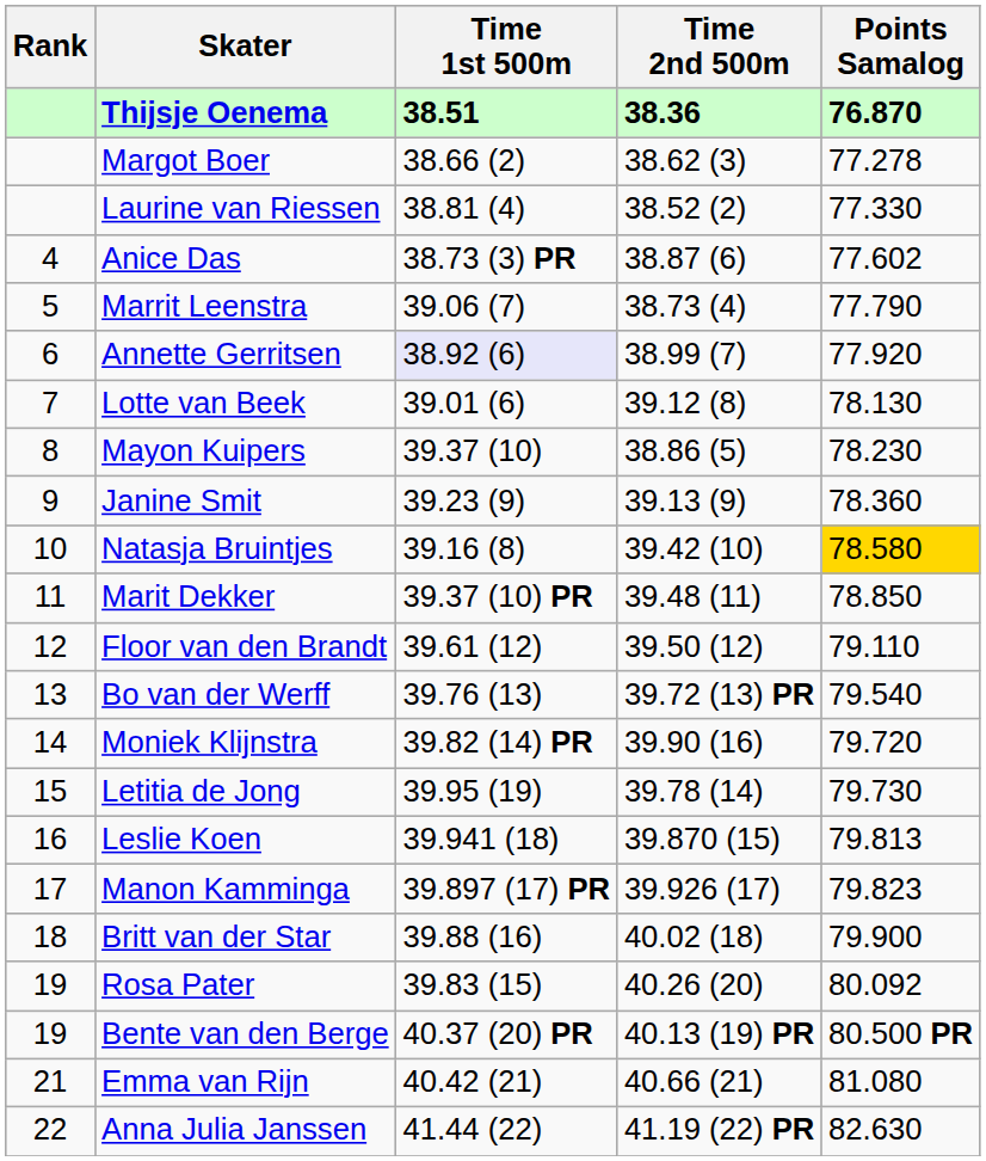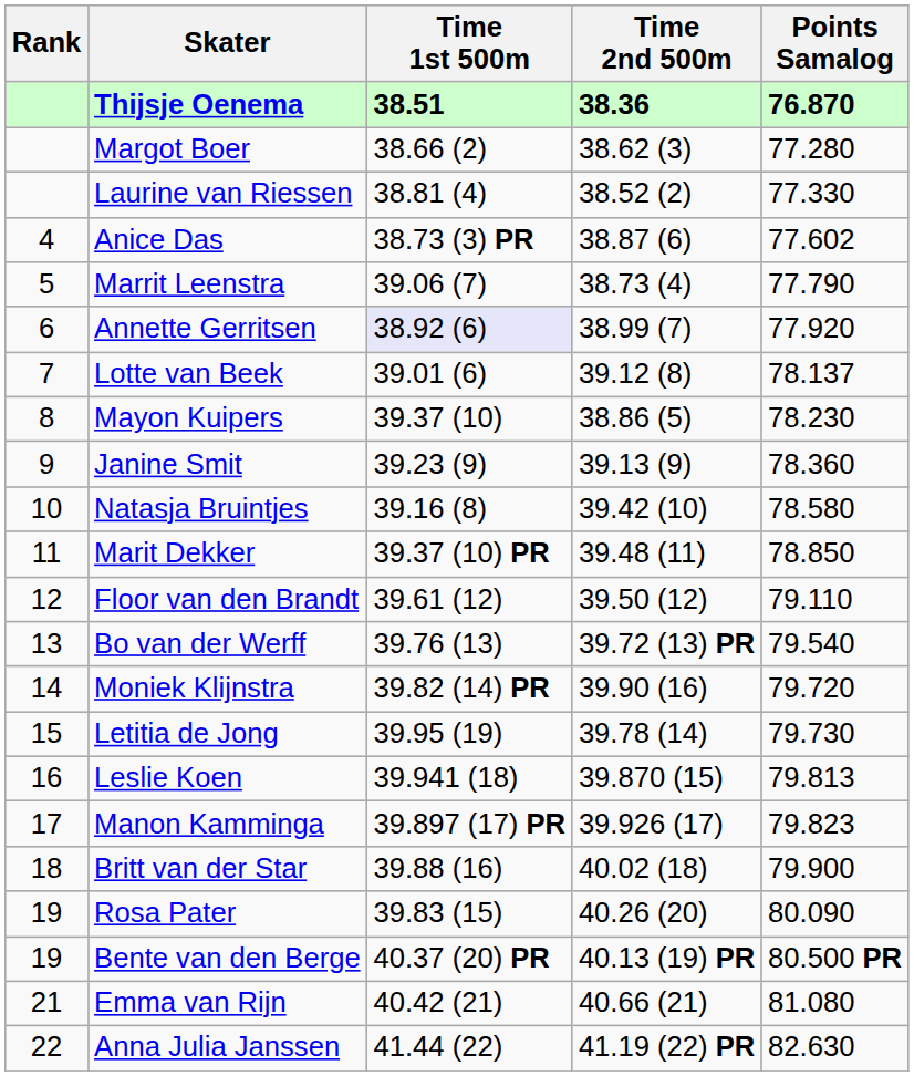 <table class="wikitable sortable" style="text-align:left">
 <tr>
 <th>Rank</th>
 <th>Skater</th>
 <th>Time <br> 1st 500m</th>
 <th>Time <br> 2nd 500m</th>
 <th>Points <br> Samalog</th>
 </tr>
 <tr bgcolor=ccffcc>
 <td align="center"></td>
 <td><strong><a href='#'>Thijsje Oenema</a></strong></td>
 <td><strong>38.51</strong> </td>
 <td><strong>38.36</strong> </td>
 <td><strong>76.870</strong></td>
 </tr>
 <tr>
 <td align="center"></td>
 <td><a href='#'>Margot Boer</a></td>
 <td>38.66 (2)</td>
 <td>38.62 (3)</td>
-<td>77.278</td>
+<td>77.280</td>
 </tr>
 <tr>
 <td align="center"></td>
 <td><a href='#'>Laurine van Riessen</a></td>
 <td>38.81 (4)</td>
 <td>38.52 (2)</td>
 <td>77.330</td>
 </tr>
 <tr>
 <td align="center">4</td>
 <td><a href='#'>Anice Das</a></td>
 <td>38.73 (3) <strong>PR</strong></td>
 <td>38.87 (6)</td>
 <td>77.602</td>
 </tr>
 <tr>
 <td align="center">5</td>
 <td><a href='#'>Marrit Leenstra</a></td>
 <td>39.06 (7)</td>
 <td>38.73 (4)</td>
 <td>77.790</td>
 </tr>
 <tr>
 <td align="center">6</td>
 <td><a href='#'>Annette Gerritsen</a></td>
 <td style="background: lavender;">38.92 (6)</td>
 <td>38.99 (7)</td>
 <td>77.920</td>
 </tr>
 <tr>
 <td align="center">7</td>
 <td><a href='#'>Lotte van Beek</a></td>
 <td>39.01 (6)</td>
 <td>39.12 (8)</td>
-<td>78.130</td>
+<td>78.137</td>
 </tr>
 <tr>
 <td align="center">8</td>
 <td><a href='#'>Mayon Kuipers</a></td>
 <td>39.37 (10)</td>
 <td>38.86 (5)</td>
 <td>78.230</td>
 </tr>
 <tr>
 <td align="center">9</td>
 <td><a href='#'>Janine Smit</a></td>
 <td>39.23 (9)</td>
 <td>39.13 (9)</td>
 <td>78.360</td>
 </tr>
 <tr>
 <td align="center">10</td>
 <td><a href='#'>Natasja Bruintjes</a></td>
 <td>39.16 (8)</td>
 <td>39.42 (10)</td>
-<td style="background: gold;">78.580</td>
+<td>78.580</td>
 </tr>
 <tr>
 <td align="center">11</td>
 <td><a href='#'>Marit Dekker</a></td>
 <td>39.37 (10) <strong>PR</strong></td>
 <td>39.48 (11)</td>
 <td>78.850</td>
 </tr>
 <tr>
 <td align="center">12</td>
 <td><a href='#'>Floor van den Brandt</a></td>
 <td>39.61 (12)</td>
 <td>39.50 (12)</td>
 <td>79.110</td>
 </tr>
 <tr>
 <td align="center">13</td>
 <td><a href='#'>Bo van der Werff</a></td>
 <td>39.76 (13)</td>
 <td>39.72 (13) <strong>PR</strong></td>
 <td>79.540</td>
 </tr>
 <tr>
 <td align="center">14</td>
 <td><a href='#'>Moniek Klijnstra</a></td>
 <td>39.82 (14) <strong>PR</strong></td>
 <td>39.90 (16)</td>
 <td>79.720</td>
 </tr>
 <tr>
 <td align="center">15</td>
 <td><a href='#'>Letitia de Jong</a></td>
 <td>39.95 (19)</td>
 <td>39.78 (14)</td>
 <td>79.730</td>
 </tr>
 <tr>
 <td align="center">16</td>
 <td><a href='#'>Leslie Koen</a></td>
 <td>39.941 (18)</td>
 <td>39.870 (15)</td>
 <td>79.813</td>
 </tr>
 <tr>
 <td align="center">17</td>
 <td><a href='#'>Manon Kamminga</a></td>
 <td>39.897 (17) <strong>PR</strong></td>
 <td>39.926 (17)</td>
 <td>79.823</td>
 </tr>
 <tr>
 <td align="center">18</td>
 <td><a href='#'>Britt van der Star</a></td>
 <td>39.88 (16)</td>
 <td>40.02 (18)</td>
 <td>79.900</td>
 </tr>
 <tr>
 <td align="center">19</td>
 <td><a href='#'>Rosa Pater</a></td>
 <td>39.83 (15)</td>
 <td>40.26 (20)</td>
-<td>80.092</td>
+<td>80.090</td>
 </tr>
 <tr>
 <td align="center">19</td>
 <td><a href='#'>Bente van den Berge</a></td>
 <td>40.37 (20) <strong>PR</strong></td>
 <td>40.13 (19) <strong>PR</strong></td>
 <td>80.500 <strong>PR</strong></td>
 </tr>
 <tr>
 <td align="center">21</td>
 <td><a href='#'>Emma van Rijn</a></td>
 <td>40.42 (21)</td>
 <td>40.66 (21)</td>
 <td>81.080</td>
 </tr>
 <tr>
 <td align="center">22</td>
 <td><a href='#'>Anna Julia Janssen</a></td>
 <td>41.44 (22)</td>
 <td>41.19 (22) <strong>PR</strong></td>
 <td>82.630</td>
 </tr>
 </table>
